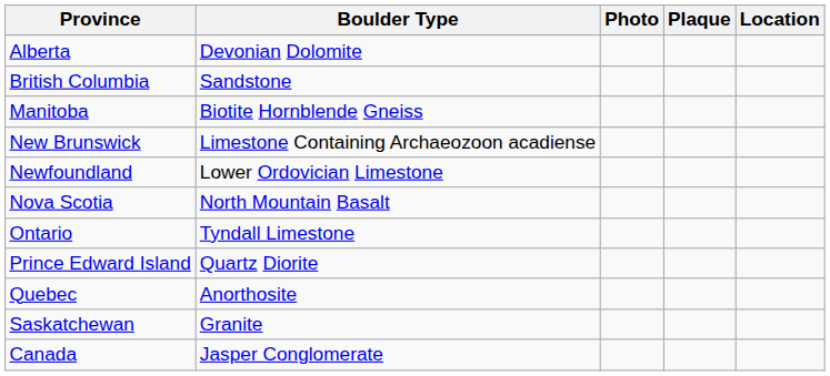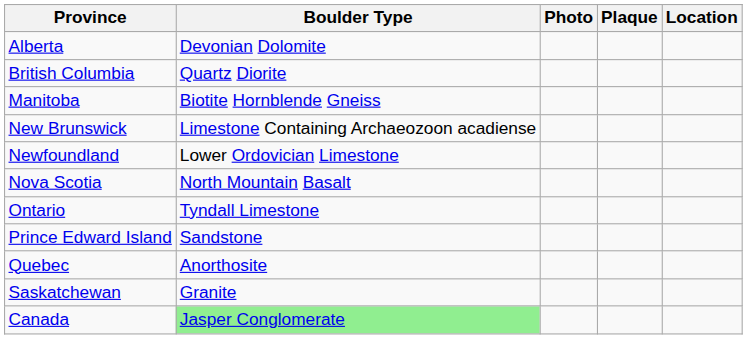 <table class="wikitable">
 <tr>
 <th>Province</th>
 <th>Boulder Type</th>
 <th>Photo</th>
 <th>Plaque</th>
 <th>Location</th>
 </tr>
 <tr>
 <td><a href='#'>Alberta</a></td>
 <td><a href='#'>Devonian</a> <a href='#'>Dolomite</a></td>
 <td></td>
 <td></td>
 <td></td>
 </tr>
 <tr>
 <td><a href='#'>British Columbia</a></td>
-<td><a href='#'>Sandstone</a></td>
+<td><a href='#'>Quartz</a> <a href='#'>Diorite</a></td>
 <td></td>
 <td></td>
 <td></td>
 </tr>
 <tr>
 <td><a href='#'>Manitoba</a></td>
 <td><a href='#'>Biotite</a> <a href='#'>Hornblende</a> <a href='#'>Gneiss</a></td>
 <td></td>
 <td></td>
 <td></td>
 </tr>
 <tr>
 <td><a href='#'>New Brunswick</a></td>
 <td><a href='#'>Limestone</a> Containing Archaeozoon acadiense</td>
 <td></td>
 <td></td>
 <td></td>
 </tr>
 <tr>
 <td><a href='#'>Newfoundland</a></td>
 <td>Lower <a href='#'>Ordovician</a> <a href='#'>Limestone</a></td>
 <td></td>
 <td></td>
 <td></td>
 </tr>
 <tr>
 <td><a href='#'>Nova Scotia</a></td>
 <td><a href='#'>North Mountain</a> <a href='#'>Basalt</a></td>
 <td></td>
 <td></td>
 <td></td>
 </tr>
 <tr>
 <td><a href='#'>Ontario</a></td>
 <td><a href='#'>Tyndall Limestone</a></td>
 <td></td>
 <td></td>
 <td></td>
 </tr>
 <tr>
 <td><a href='#'>Prince Edward Island</a></td>
-<td><a href='#'>Quartz</a> <a href='#'>Diorite</a></td>
+<td><a href='#'>Sandstone</a></td>
 <td></td>
 <td></td>
 <td></td>
 </tr>
 <tr>
 <td><a href='#'>Quebec</a></td>
 <td><a href='#'>Anorthosite</a></td>
 <td></td>
 <td></td>
 <td></td>
 </tr>
 <tr>
 <td><a href='#'>Saskatchewan</a></td>
 <td><a href='#'>Granite</a></td>
 <td></td>
 <td></td>
 <td></td>
 </tr>
 <tr>
 <td><a href='#'>Canada</a></td>
-<td><a href='#'>Jasper Conglomerate</a></td>
+<td style="background: lightgreen;"><a href='#'>Jasper Conglomerate</a></td>
 <td></td>
 <td></td>
 <td></td>
 </tr>
 </table>
